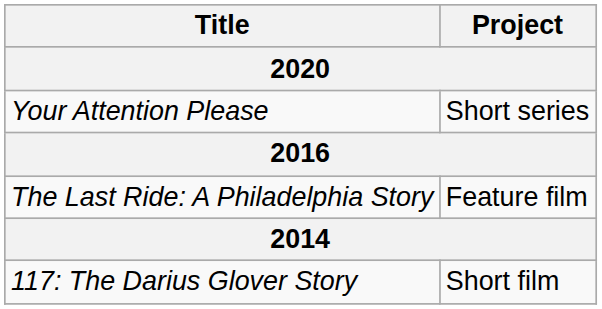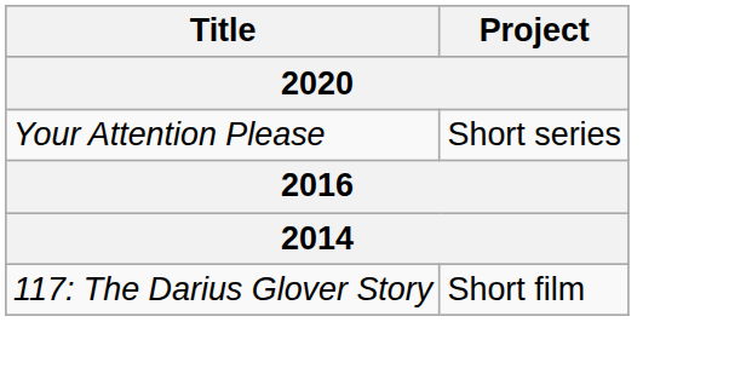 <table class="wikitable">
 <tr>
 <th>Title</th>
 <th>Project</th>
 </tr>
 <tr>
 <th colspan="2">2020</th>
 </tr>
 <tr>
 <td><em>Your Attention Please</em></td>
 <td>Short series</td>
 </tr>
 <tr>
 <th colspan="2">2016</th>
 </tr>
 <tr>
-<td><em>The Last Ride: A Philadelphia Story</em></td>
-<td>Feature film</td>
-</tr>
-<tr>
 <th colspan="2">2014</th>
 </tr>
 <tr>
 <td><em>117: The Darius Glover Story </em></td>
 <td>Short film</td>
 </tr>
 </table>
